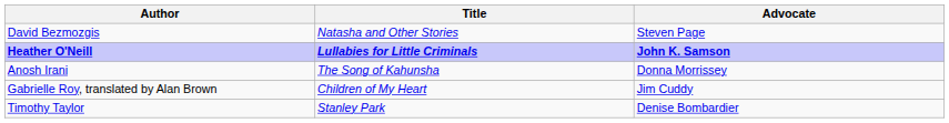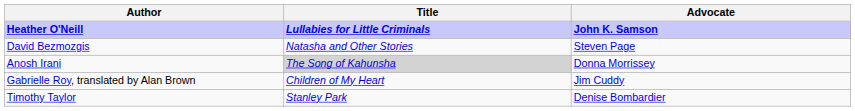 <table class="wikitable" style="width:100%;">
 <tr>
 <th width=33%>Author</th>
 <th width=34%>Title</th>
 <th width=34%>Advocate</th>
 </tr>
 <tr>
+<td style="background:#C8C8FA"><strong><a href='#'>Heather O'Neill</a></strong></td>
+<td style="background:#C8C8FA"><strong><em><a href='#'>Lullabies for Little Criminals</a></em></strong></td>
+<td style="background:#C8C8FA"><strong><a href='#'>John K. Samson</a></strong></td>
+</tr>
+<tr>
 <td><a href='#'>David Bezmozgis</a></td>
 <td><em><a href='#'>Natasha and Other Stories</a></em></td>
 <td><a href='#'>Steven Page</a></td>
 </tr>
 <tr>
-<td style="background:#C8C8FA"><strong><a href='#'>Heather O'Neill</a></strong></td>
-<td style="background:#C8C8FA"><strong><em><a href='#'>Lullabies for Little Criminals</a></em></strong></td>
-<td style="background:#C8C8FA"><strong><a href='#'>John K. Samson</a></strong></td>
-</tr>
-<tr>
 <td><a href='#'>Anosh Irani</a></td>
-<td><em><a href='#'>The Song of Kahunsha</a></em></td>
+<td style="background: lightgrey;"><em><a href='#'>The Song of Kahunsha</a></em></td>
 <td><a href='#'>Donna Morrissey</a></td>
 </tr>
 <tr>
 <td><a href='#'>Gabrielle Roy</a>, translated by Alan Brown</td>
 <td><em><a href='#'>Children of My Heart</a></em></td>
 <td><a href='#'>Jim Cuddy</a></td>
 </tr>
 <tr>
 <td><a href='#'>Timothy Taylor</a></td>
 <td><em><a href='#'>Stanley Park</a></em></td>
 <td><a href='#'>Denise Bombardier</a></td>
 </tr>
 </table>
